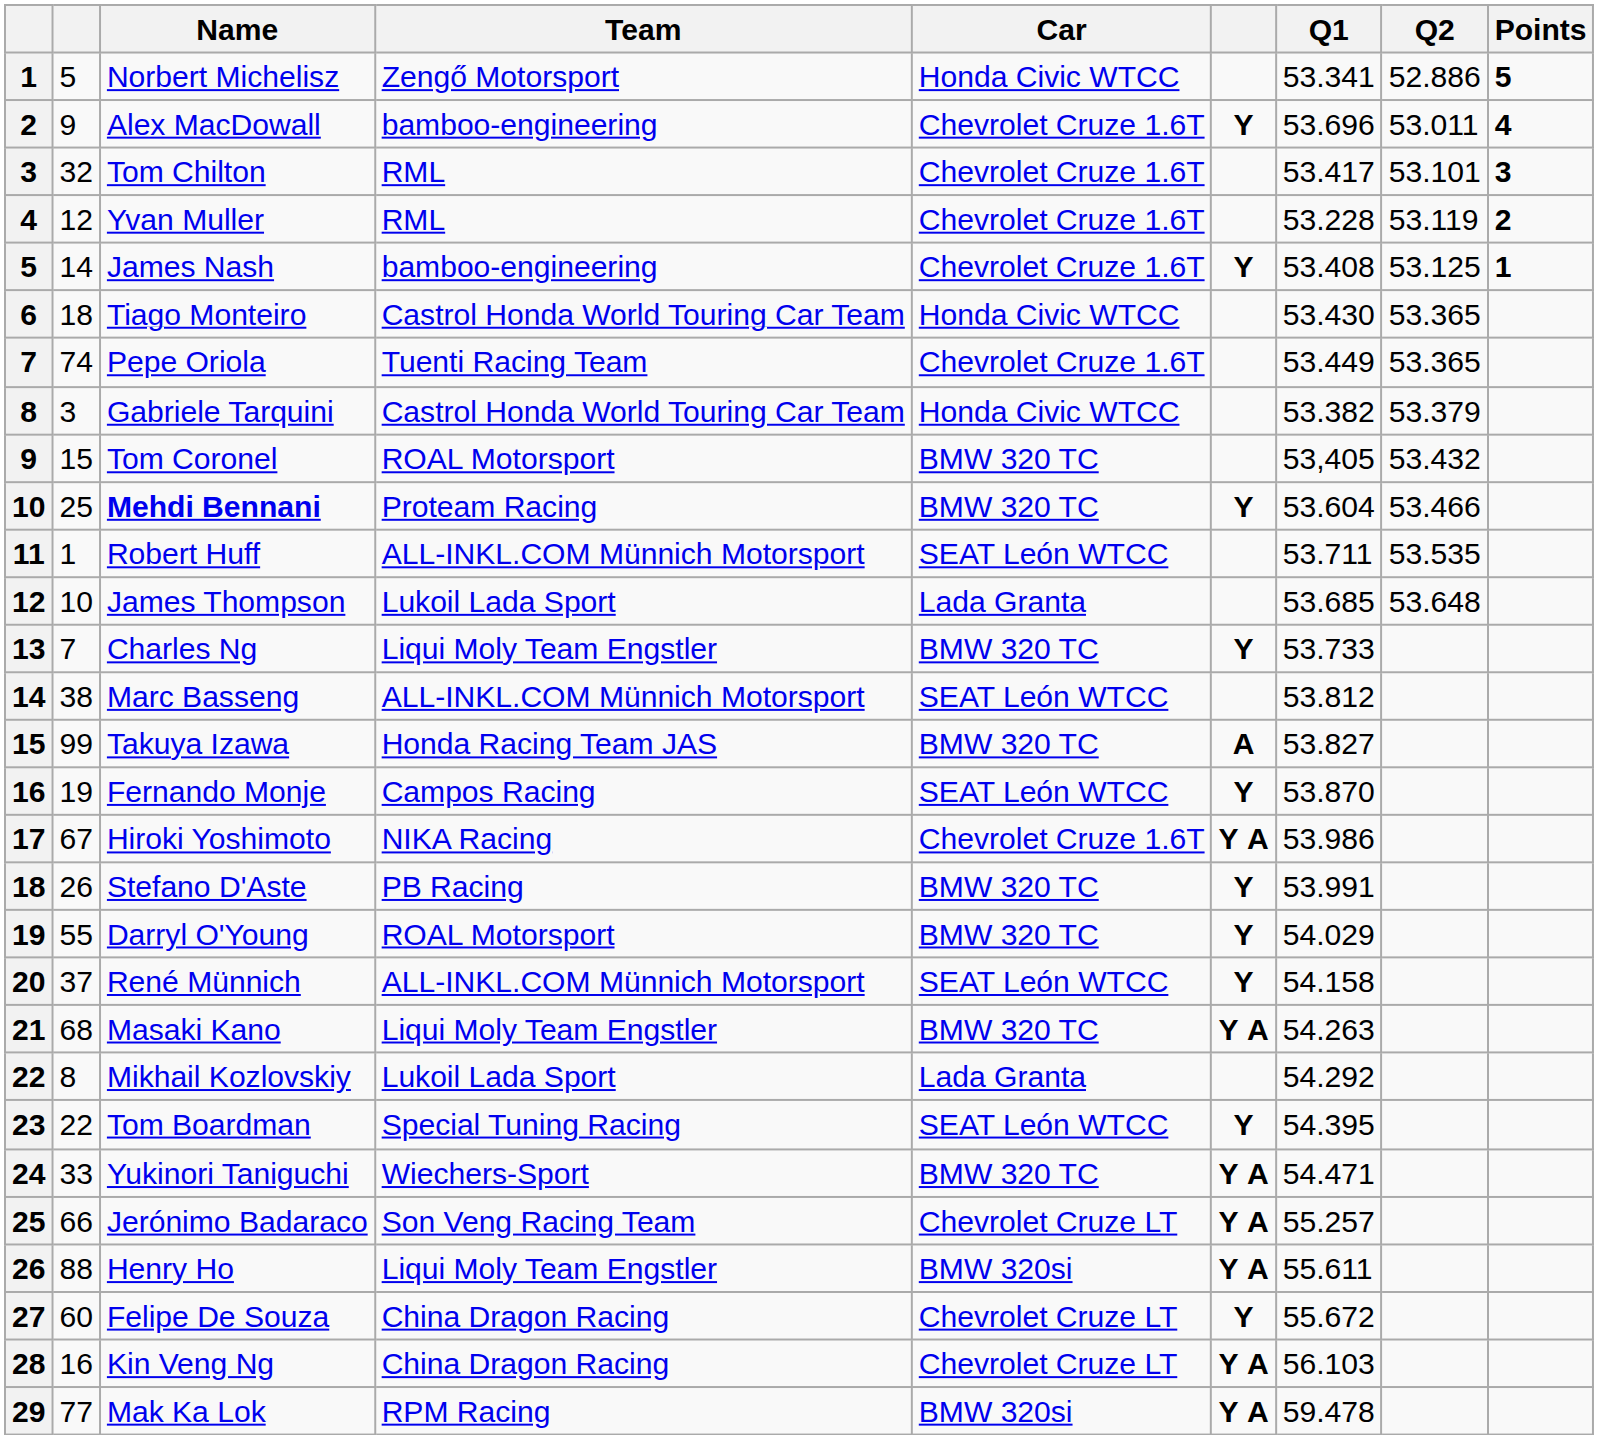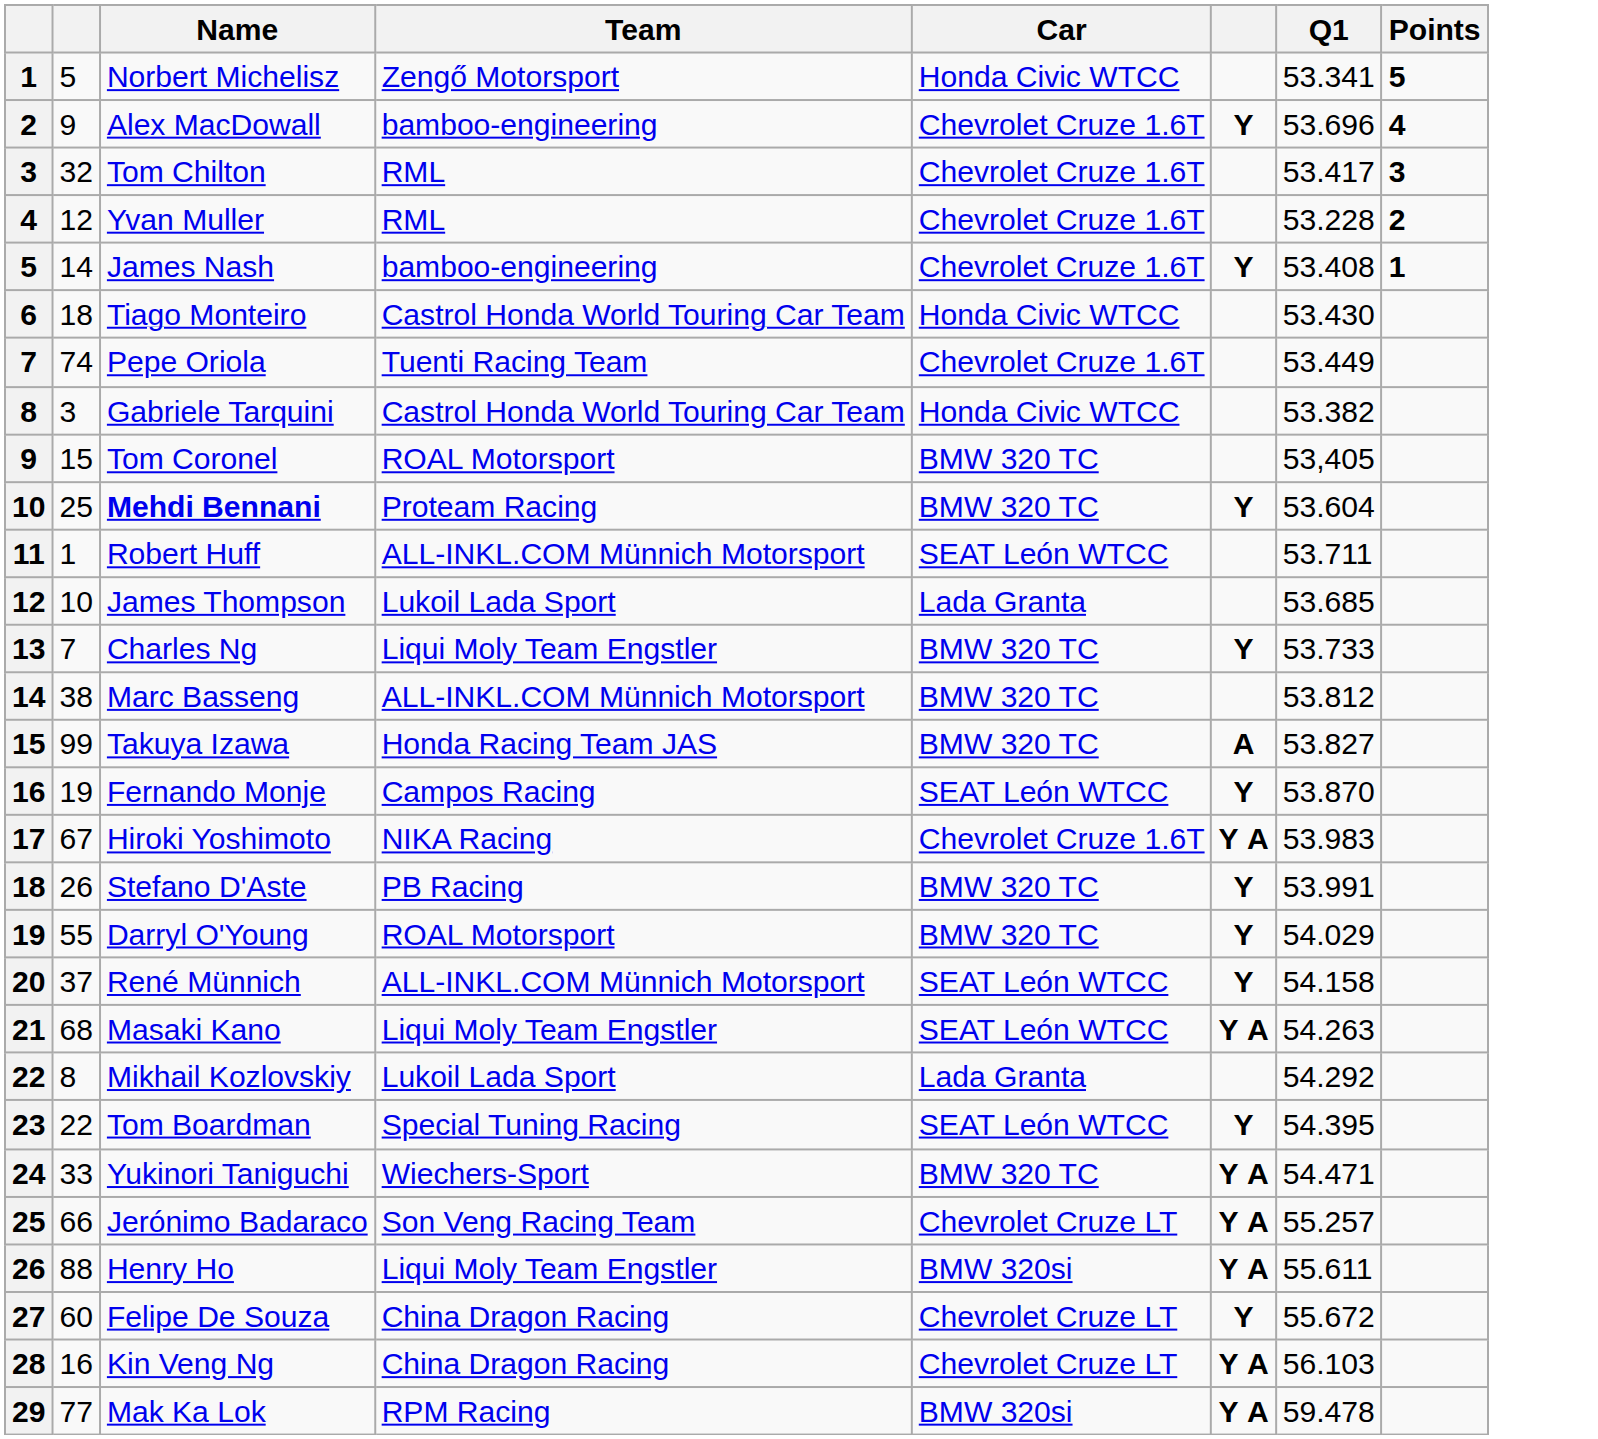 <table class="wikitable sortable" style="font-size: 95%;">
 <tr>
 <th></th>
 <th></th>
 <th>Name</th>
 <th>Team</th>
 <th>Car</th>
 <th></th>
 <th>Q1</th>
-<th>Q2</th>
 <th>Points</th>
 </tr>
 <tr>
 <th>1</th>
 <td>5</td>
 <td> <a href='#'>Norbert Michelisz</a></td>
 <td><a href='#'>Zengő Motorsport</a></td>
 <td><a href='#'>Honda Civic WTCC</a></td>
 <td></td>
 <td>53.341</td>
-<td>52.886</td>
 <td><strong>5</strong></td>
 </tr>
 <tr>
 <th>2</th>
 <td>9</td>
 <td> <a href='#'>Alex MacDowall</a></td>
 <td><a href='#'>bamboo-engineering</a></td>
 <td><a href='#'>Chevrolet Cruze 1.6T</a></td>
 <td align=center><strong><span>Y</span></strong></td>
 <td>53.696</td>
-<td>53.011</td>
 <td><strong>4</strong></td>
 </tr>
 <tr>
 <th>3</th>
 <td>32</td>
 <td> <a href='#'>Tom Chilton</a></td>
 <td><a href='#'>RML</a></td>
 <td><a href='#'>Chevrolet Cruze 1.6T</a></td>
 <td></td>
 <td>53.417</td>
-<td>53.101</td>
 <td><strong>3</strong></td>
 </tr>
 <tr>
 <th>4</th>
 <td>12</td>
 <td> <a href='#'>Yvan Muller</a></td>
 <td><a href='#'>RML</a></td>
 <td><a href='#'>Chevrolet Cruze 1.6T</a></td>
 <td></td>
 <td>53.228</td>
-<td>53.119</td>
 <td><strong>2</strong></td>
 </tr>
 <tr>
 <th>5</th>
 <td>14</td>
 <td> <a href='#'>James Nash</a></td>
 <td><a href='#'>bamboo-engineering</a></td>
 <td><a href='#'>Chevrolet Cruze 1.6T</a></td>
 <td align=center><strong><span>Y</span></strong></td>
 <td>53.408</td>
-<td>53.125</td>
 <td><strong>1</strong></td>
 </tr>
 <tr>
 <th>6</th>
 <td>18</td>
 <td> <a href='#'>Tiago Monteiro</a></td>
 <td><a href='#'>Castrol Honda World Touring Car Team</a></td>
 <td><a href='#'>Honda Civic WTCC</a></td>
 <td></td>
 <td>53.430</td>
-<td>53.365</td>
 <td></td>
 </tr>
 <tr>
 <th>7</th>
 <td>74</td>
 <td> <a href='#'>Pepe Oriola</a></td>
 <td><a href='#'>Tuenti Racing Team</a></td>
 <td><a href='#'>Chevrolet Cruze 1.6T</a></td>
 <td></td>
 <td>53.449</td>
-<td>53.365</td>
 <td></td>
 </tr>
 <tr>
 <th>8</th>
 <td>3</td>
 <td> <a href='#'>Gabriele Tarquini</a></td>
 <td><a href='#'>Castrol Honda World Touring Car Team</a></td>
 <td><a href='#'>Honda Civic WTCC</a></td>
 <td></td>
 <td>53.382</td>
-<td>53.379</td>
 <td></td>
 </tr>
 <tr>
 <th>9</th>
 <td>15</td>
 <td> <a href='#'>Tom Coronel</a></td>
 <td><a href='#'>ROAL Motorsport</a></td>
 <td><a href='#'>BMW 320 TC</a></td>
 <td></td>
 <td>53,405</td>
-<td>53.432</td>
 <td></td>
 </tr>
 <tr>
 <th>10</th>
 <td>25</td>
 <td> <strong><a href='#'>Mehdi Bennani</a></strong></td>
 <td><a href='#'>Proteam Racing</a></td>
 <td><a href='#'>BMW 320 TC</a></td>
 <td align=center><strong><span>Y</span></strong></td>
 <td>53.604</td>
-<td>53.466</td>
 <td></td>
 </tr>
 <tr>
 <th>11</th>
 <td>1</td>
 <td> <a href='#'>Robert Huff</a></td>
 <td><a href='#'>ALL-INKL.COM Münnich Motorsport</a></td>
 <td><a href='#'>SEAT León WTCC</a></td>
 <td></td>
 <td>53.711</td>
-<td>53.535</td>
 <td></td>
 </tr>
 <tr>
 <th>12</th>
 <td>10</td>
 <td> <a href='#'>James Thompson</a></td>
 <td><a href='#'>Lukoil Lada Sport</a></td>
 <td><a href='#'>Lada Granta</a></td>
 <td></td>
 <td>53.685</td>
-<td>53.648</td>
 <td></td>
 </tr>
 <tr>
 <th>13</th>
 <td>7</td>
 <td> <a href='#'>Charles Ng</a></td>
 <td><a href='#'>Liqui Moly Team Engstler</a></td>
 <td><a href='#'>BMW 320 TC</a></td>
 <td align=center><strong><span>Y</span></strong></td>
 <td>53.733</td>
 <td></td>
-<td></td>
 </tr>
 <tr>
 <th>14</th>
 <td>38</td>
 <td> <a href='#'>Marc Basseng</a></td>
 <td><a href='#'>ALL-INKL.COM Münnich Motorsport</a></td>
-<td><a href='#'>SEAT León WTCC</a></td>
+<td><a href='#'>BMW 320 TC</a></td>
 <td></td>
 <td>53.812</td>
-<td></td>
 <td></td>
 </tr>
 <tr>
 <th>15</th>
 <td>99</td>
 <td> <a href='#'>Takuya Izawa</a></td>
 <td><a href='#'>Honda Racing Team JAS</a></td>
 <td><a href='#'>BMW 320 TC</a></td>
 <td align=center><strong><span>A</span></strong></td>
 <td>53.827</td>
 <td></td>
-<td></td>
 </tr>
 <tr>
 <th>16</th>
 <td>19</td>
 <td> <a href='#'>Fernando Monje</a></td>
 <td><a href='#'>Campos Racing</a></td>
 <td><a href='#'>SEAT León WTCC</a></td>
 <td align=center><strong><span>Y</span></strong></td>
 <td>53.870</td>
 <td></td>
-<td></td>
 </tr>
 <tr>
 <th>17</th>
 <td>67</td>
 <td> <a href='#'>Hiroki Yoshimoto</a></td>
 <td><a href='#'>NIKA Racing</a></td>
 <td><a href='#'>Chevrolet Cruze 1.6T</a></td>
 <td align=center><strong><span>Y</span></strong> <strong><span>A</span></strong></td>
-<td>53.986</td>
-<td></td>
+<td>53.983</td>
 <td></td>
 </tr>
 <tr>
 <th>18</th>
 <td>26</td>
 <td> <a href='#'>Stefano D'Aste</a></td>
 <td><a href='#'>PB Racing</a></td>
 <td><a href='#'>BMW 320 TC</a></td>
 <td align=center><strong><span>Y</span></strong></td>
 <td>53.991</td>
 <td></td>
-<td></td>
 </tr>
 <tr>
 <th>19</th>
 <td>55</td>
 <td> <a href='#'>Darryl O'Young</a></td>
 <td><a href='#'>ROAL Motorsport</a></td>
 <td><a href='#'>BMW 320 TC</a></td>
 <td align=center><strong><span>Y</span></strong></td>
 <td>54.029</td>
-<td></td>
 <td></td>
 </tr>
 <tr>
 <th>20</th>
 <td>37</td>
 <td> <a href='#'>René Münnich</a></td>
 <td><a href='#'>ALL-INKL.COM Münnich Motorsport</a></td>
 <td><a href='#'>SEAT León WTCC</a></td>
 <td align=center><strong><span>Y</span></strong></td>
 <td>54.158</td>
 <td></td>
-<td></td>
 </tr>
 <tr>
 <th>21</th>
 <td>68</td>
 <td> <a href='#'>Masaki Kano</a></td>
 <td><a href='#'>Liqui Moly Team Engstler</a></td>
-<td><a href='#'>BMW 320 TC</a></td>
+<td><a href='#'>SEAT León WTCC</a></td>
 <td align=center><strong><span>Y</span></strong> <strong><span>A</span></strong></td>
 <td>54.263</td>
-<td></td>
 <td></td>
 </tr>
 <tr>
 <th>22</th>
 <td>8</td>
 <td> <a href='#'>Mikhail Kozlovskiy</a></td>
 <td><a href='#'>Lukoil Lada Sport</a></td>
 <td><a href='#'>Lada Granta</a></td>
 <td></td>
 <td>54.292</td>
 <td></td>
-<td></td>
 </tr>
 <tr>
 <th>23</th>
 <td>22</td>
 <td> <a href='#'>Tom Boardman</a></td>
 <td><a href='#'>Special Tuning Racing</a></td>
 <td><a href='#'>SEAT León WTCC</a></td>
 <td align=center><strong><span>Y</span></strong></td>
 <td>54.395</td>
-<td></td>
 <td></td>
 </tr>
 <tr>
 <th>24</th>
 <td>33</td>
 <td> <a href='#'>Yukinori Taniguchi</a></td>
 <td><a href='#'>Wiechers-Sport</a></td>
 <td><a href='#'>BMW 320 TC</a></td>
 <td align=center><strong><span>Y</span></strong> <strong><span>A</span></strong></td>
 <td>54.471</td>
 <td></td>
-<td></td>
 </tr>
 <tr>
 <th>25</th>
 <td>66</td>
 <td> <a href='#'>Jerónimo Badaraco</a></td>
 <td><a href='#'>Son Veng Racing Team</a></td>
 <td><a href='#'>Chevrolet Cruze LT</a></td>
 <td align=center><strong><span>Y</span></strong> <strong><span>A</span></strong></td>
 <td>55.257</td>
-<td></td>
 <td></td>
 </tr>
 <tr>
 <th>26</th>
 <td>88</td>
 <td> <a href='#'>Henry Ho</a></td>
 <td><a href='#'>Liqui Moly Team Engstler</a></td>
 <td><a href='#'>BMW 320si</a></td>
 <td align=center><strong><span>Y</span></strong> <strong><span>A</span></strong></td>
 <td>55.611</td>
 <td></td>
-<td></td>
 </tr>
 <tr>
 <th>27</th>
 <td>60</td>
 <td> <a href='#'>Felipe De Souza</a></td>
 <td><a href='#'>China Dragon Racing</a></td>
 <td><a href='#'>Chevrolet Cruze LT</a></td>
 <td align=center><strong><span>Y</span></strong></td>
 <td>55.672</td>
-<td></td>
 <td></td>
 </tr>
 <tr>
 <th>28</th>
 <td>16</td>
 <td> <a href='#'>Kin Veng Ng</a></td>
 <td><a href='#'>China Dragon Racing</a></td>
 <td><a href='#'>Chevrolet Cruze LT</a></td>
 <td align=center><strong><span>Y</span></strong> <strong><span>A</span></strong></td>
 <td>56.103</td>
 <td></td>
-<td></td>
 </tr>
 <tr>
 <th>29</th>
 <td>77</td>
 <td> <a href='#'>Mak Ka Lok</a></td>
 <td><a href='#'>RPM Racing</a></td>
 <td><a href='#'>BMW 320si</a></td>
 <td align=center><strong><span>Y</span></strong> <strong><span>A</span></strong></td>
 <td>59.478</td>
 <td></td>
-<td></td>
 </tr>
 </table>
